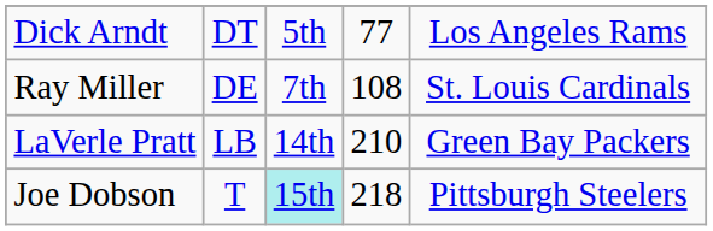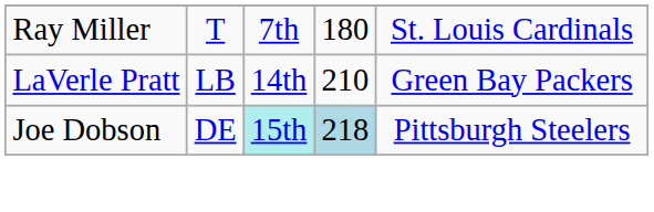 <table class="wikitable" style="text-align:center">
 <tr>
 </tr>
 <tr>
-<td align=left><a href='#'>Dick Arndt</a></td>
-<td><a href='#'>DT</a></td>
-<td><a href='#'>5th</a></td>
-<td>77</td>
-<td><a href='#'>Los Angeles Rams</a></td>
-</tr>
-<tr>
 <td align=left>Ray Miller</td>
-<td><a href='#'>DE</a></td>
+<td><a href='#'>T</a></td>
 <td><a href='#'>7th</a></td>
-<td>108</td>
+<td>180</td>
 <td><a href='#'>St. Louis Cardinals</a></td>
 </tr>
 <tr>
 <td align=left><a href='#'>LaVerle Pratt</a></td>
 <td><a href='#'>LB</a></td>
 <td><a href='#'>14th</a></td>
 <td>210</td>
 <td> <a href='#'>Green Bay Packers</a> </td>
 </tr>
 <tr>
 <td align=left>Joe Dobson</td>
-<td><a href='#'>T</a></td>
+<td><a href='#'>DE</a></td>
 <td style="background: paleturquoise;"><a href='#'>15th</a></td>
-<td>218</td>
+<td style="background: lightblue;">218</td>
 <td><a href='#'>Pittsburgh Steelers</a></td>
 </tr>
 </table>
